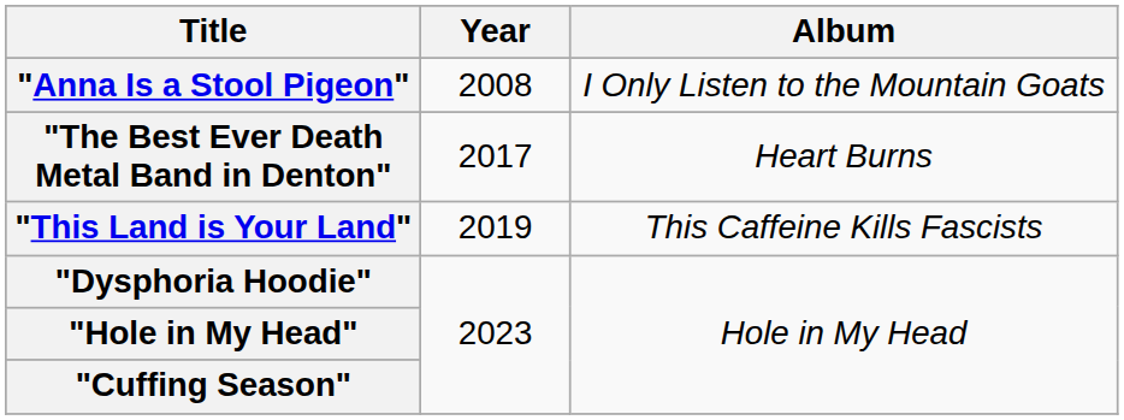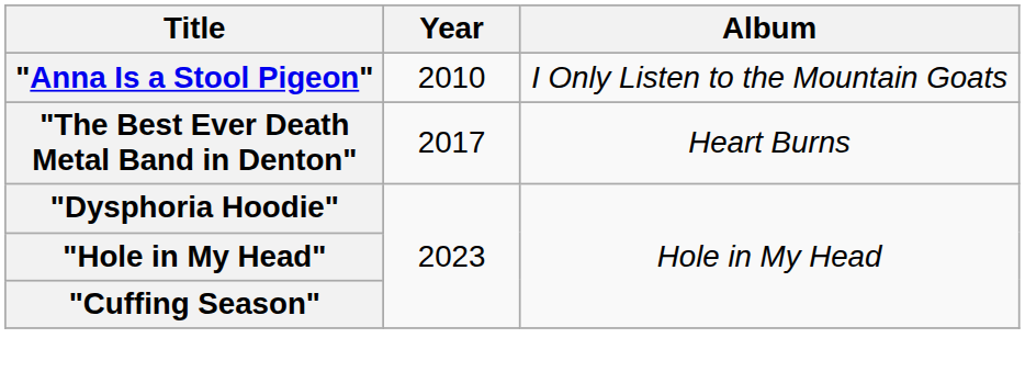 <table class="wikitable plainrowheaders" style="text-align:center;" border="1">
 <tr>
 <th scope="col"  style="width:12em;">Title</th>
 <th scope="col" style="width:4em;">Year</th>
 <th scope="col" style="width:16em;">Album</th>
 </tr>
 <tr>
 <th scope="row">"<a href='#'>Anna Is a Stool Pigeon</a>"</th>
-<td>2008</td>
+<td>2010</td>
 <td><em>I Only Listen to the Mountain Goats</em></td>
 </tr>
 <tr>
 <th scope="row">"The Best Ever Death Metal Band in Denton"</th>
 <td>2017</td>
 <td><em>Heart Burns</em></td>
-</tr>
-<tr>
-<th scope="row">"<a href='#'>This Land is Your Land</a>" </th>
-<td>2019</td>
-<td><em>This Caffeine Kills Fascists</em></td>
 </tr>
 <tr>
 <th scope="row">"Dysphoria Hoodie"</th>
 <td rowspan="3">2023</td>
 <td rowspan="3"><em>Hole in My Head</em></td>
 </tr>
 <tr>
 <th scope="row">"Hole in My Head"</th>
 </tr>
 <tr>
 <th scope="row">"Cuffing Season"</th>
 </tr>
 </table>
